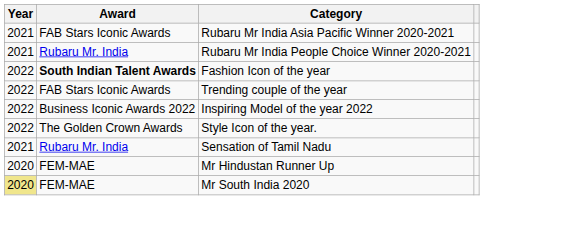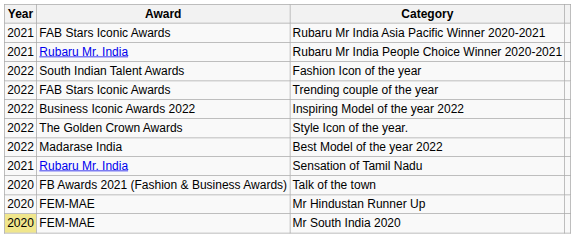 <table class="wikitable sortable">
 <tr>
 <th>Year</th>
 <th>Award</th>
 <th>Category</th>
 <th class="unsortable"></th>
 </tr>
 <tr>
 <td>2021</td>
 <td>FAB Stars Iconic Awards</td>
 <td>Rubaru Mr India Asia Pacific Winner 2020-2021</td>
 <td></td>
 </tr>
 <tr>
 <td>2021</td>
 <td><a href='#'>Rubaru Mr. India</a></td>
 <td>Rubaru Mr India People Choice Winner 2020-2021</td>
 <td></td>
 </tr>
 <tr>
 <td>2022</td>
-<td><strong>South Indian Talent Awards</strong></td>
+<td>South Indian Talent Awards</td>
 <td>Fashion Icon of the year</td>
 <td></td>
 </tr>
 <tr>
 <td>2022</td>
 <td>FAB Stars Iconic Awards</td>
 <td>Trending couple of the year</td>
 <td></td>
 </tr>
 <tr>
 <td>2022</td>
 <td>Business Iconic Awards 2022</td>
 <td>Inspiring Model of the year 2022</td>
 <td></td>
 </tr>
 <tr>
 <td>2022</td>
 <td>The Golden Crown Awards</td>
 <td>Style Icon of the year.</td>
 <td></td>
 </tr>
 <tr>
+<td>2022</td>
+<td>Madarase India</td>
+<td>Best Model of the year 2022</td>
+<td></td>
+</tr>
+<tr>
 <td>2021</td>
 <td><a href='#'>Rubaru Mr. India</a></td>
 <td>Sensation of Tamil Nadu</td>
+<td></td>
+</tr>
+<tr>
+<td>2020</td>
+<td>FB Awards 2021 (Fashion & Business Awards)</td>
+<td>Talk of the town</td>
 <td></td>
 </tr>
 <tr>
 <td>2020</td>
 <td>FEM-MAE</td>
 <td>Mr Hindustan Runner Up</td>
 <td></td>
 </tr>
 <tr>
 <td style="background: khaki;">2020</td>
 <td>FEM-MAE</td>
 <td>Mr South India 2020</td>
 <td></td>
 </tr>
 </table>
